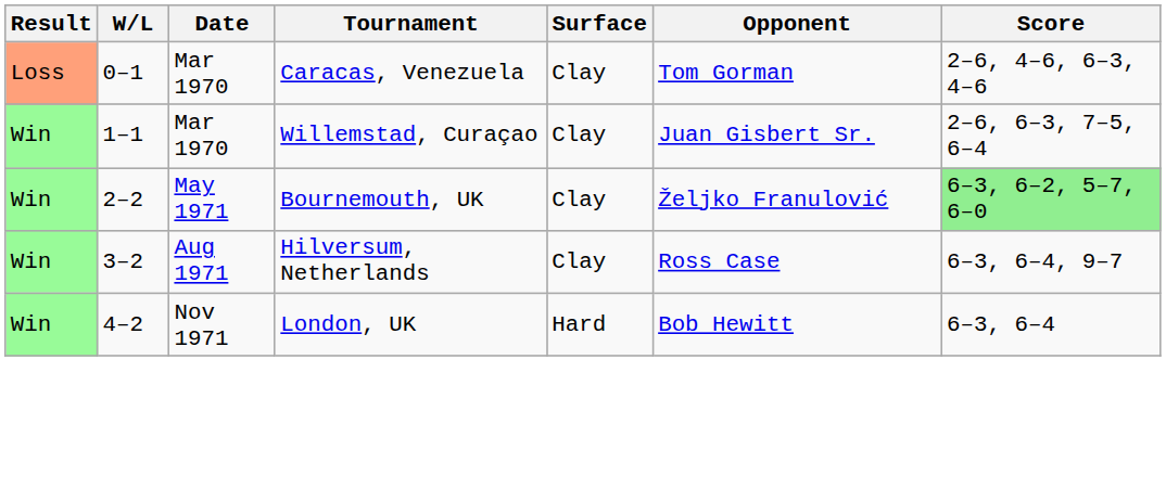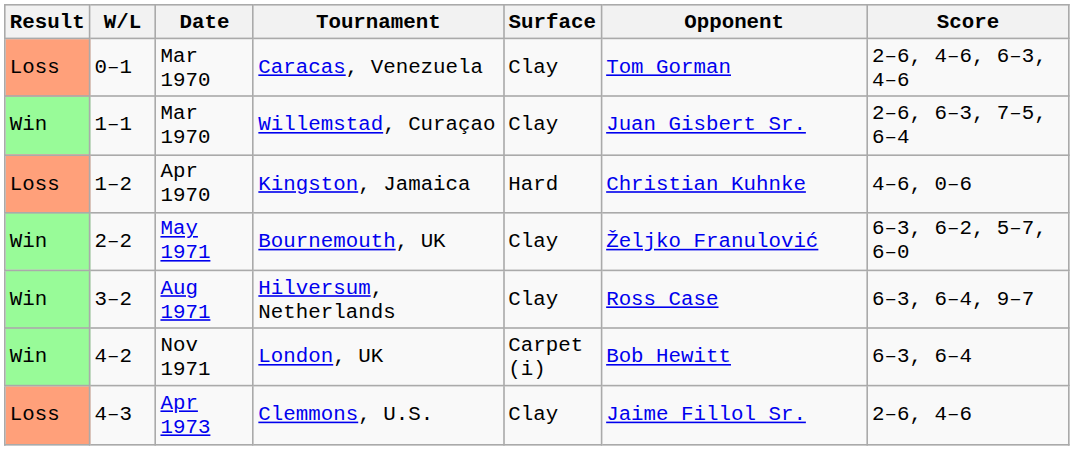 <table class="sortable wikitable">
 <tr>
 <th style="width:40px">Result</th>
 <th style="width:35px" class="unsortable">W/L</th>
 <th style="width:55px">Date</th>
 <th style="width:150px">Tournament</th>
 <th style="width:55px">Surface</th>
 <th style="width:160px">Opponent</th>
 <th style="width:120px" class="unsortable">Score</th>
 </tr>
 <tr>
 <td style="background:#ffa07a;">Loss</td>
 <td>0–1</td>
 <td>Mar 1970</td>
 <td><a href='#'>Caracas</a>, Venezuela</td>
 <td>Clay</td>
 <td> <a href='#'>Tom Gorman</a></td>
 <td>2–6, 4–6, 6–3, 4–6</td>
 </tr>
 <tr>
 <td style="background:#98fb98;">Win</td>
 <td>1–1</td>
 <td>Mar 1970</td>
 <td><a href='#'>Willemstad</a>, Curaçao</td>
 <td>Clay</td>
 <td> <a href='#'>Juan Gisbert Sr.</a></td>
 <td>2–6, 6–3, 7–5, 6–4</td>
 </tr>
 <tr>
+<td style="background:#ffa07a;">Loss</td>
+<td>1–2</td>
+<td>Apr 1970</td>
+<td><a href='#'>Kingston</a>, Jamaica</td>
+<td>Hard</td>
+<td> <a href='#'>Christian Kuhnke</a></td>
+<td>4–6, 0–6</td>
+</tr>
+<tr>
 <td style="background:#98fb98;">Win</td>
 <td>2–2</td>
 <td><a href='#'>May 1971</a></td>
 <td><a href='#'>Bournemouth</a>, UK</td>
 <td>Clay</td>
 <td> <a href='#'>Željko Franulović</a></td>
-<td style="background: lightgreen;">6–3, 6–2, 5–7, 6–0</td>
+<td>6–3, 6–2, 5–7, 6–0</td>
 </tr>
 <tr>
 <td style="background:#98fb98;">Win</td>
 <td>3–2</td>
 <td><a href='#'>Aug 1971</a></td>
 <td><a href='#'>Hilversum</a>, Netherlands</td>
 <td>Clay</td>
 <td> <a href='#'>Ross Case</a></td>
 <td>6–3, 6–4, 9–7</td>
 </tr>
 <tr>
 <td style="background:#98fb98;">Win</td>
 <td>4–2</td>
 <td>Nov 1971</td>
 <td><a href='#'>London</a>, UK</td>
-<td>Hard</td>
+<td>Carpet (i)</td>
 <td> <a href='#'>Bob Hewitt</a></td>
 <td>6–3, 6–4</td>
 </tr>
+<tr>
+<td style="background:#ffa07a;">Loss</td>
+<td>4–3</td>
+<td><a href='#'>Apr 1973</a></td>
+<td><a href='#'>Clemmons</a>, U.S.</td>
+<td>Clay</td>
+<td> <a href='#'>Jaime Fillol Sr.</a></td>
+<td>2–6, 4–6</td>
+</tr>
 </table>
